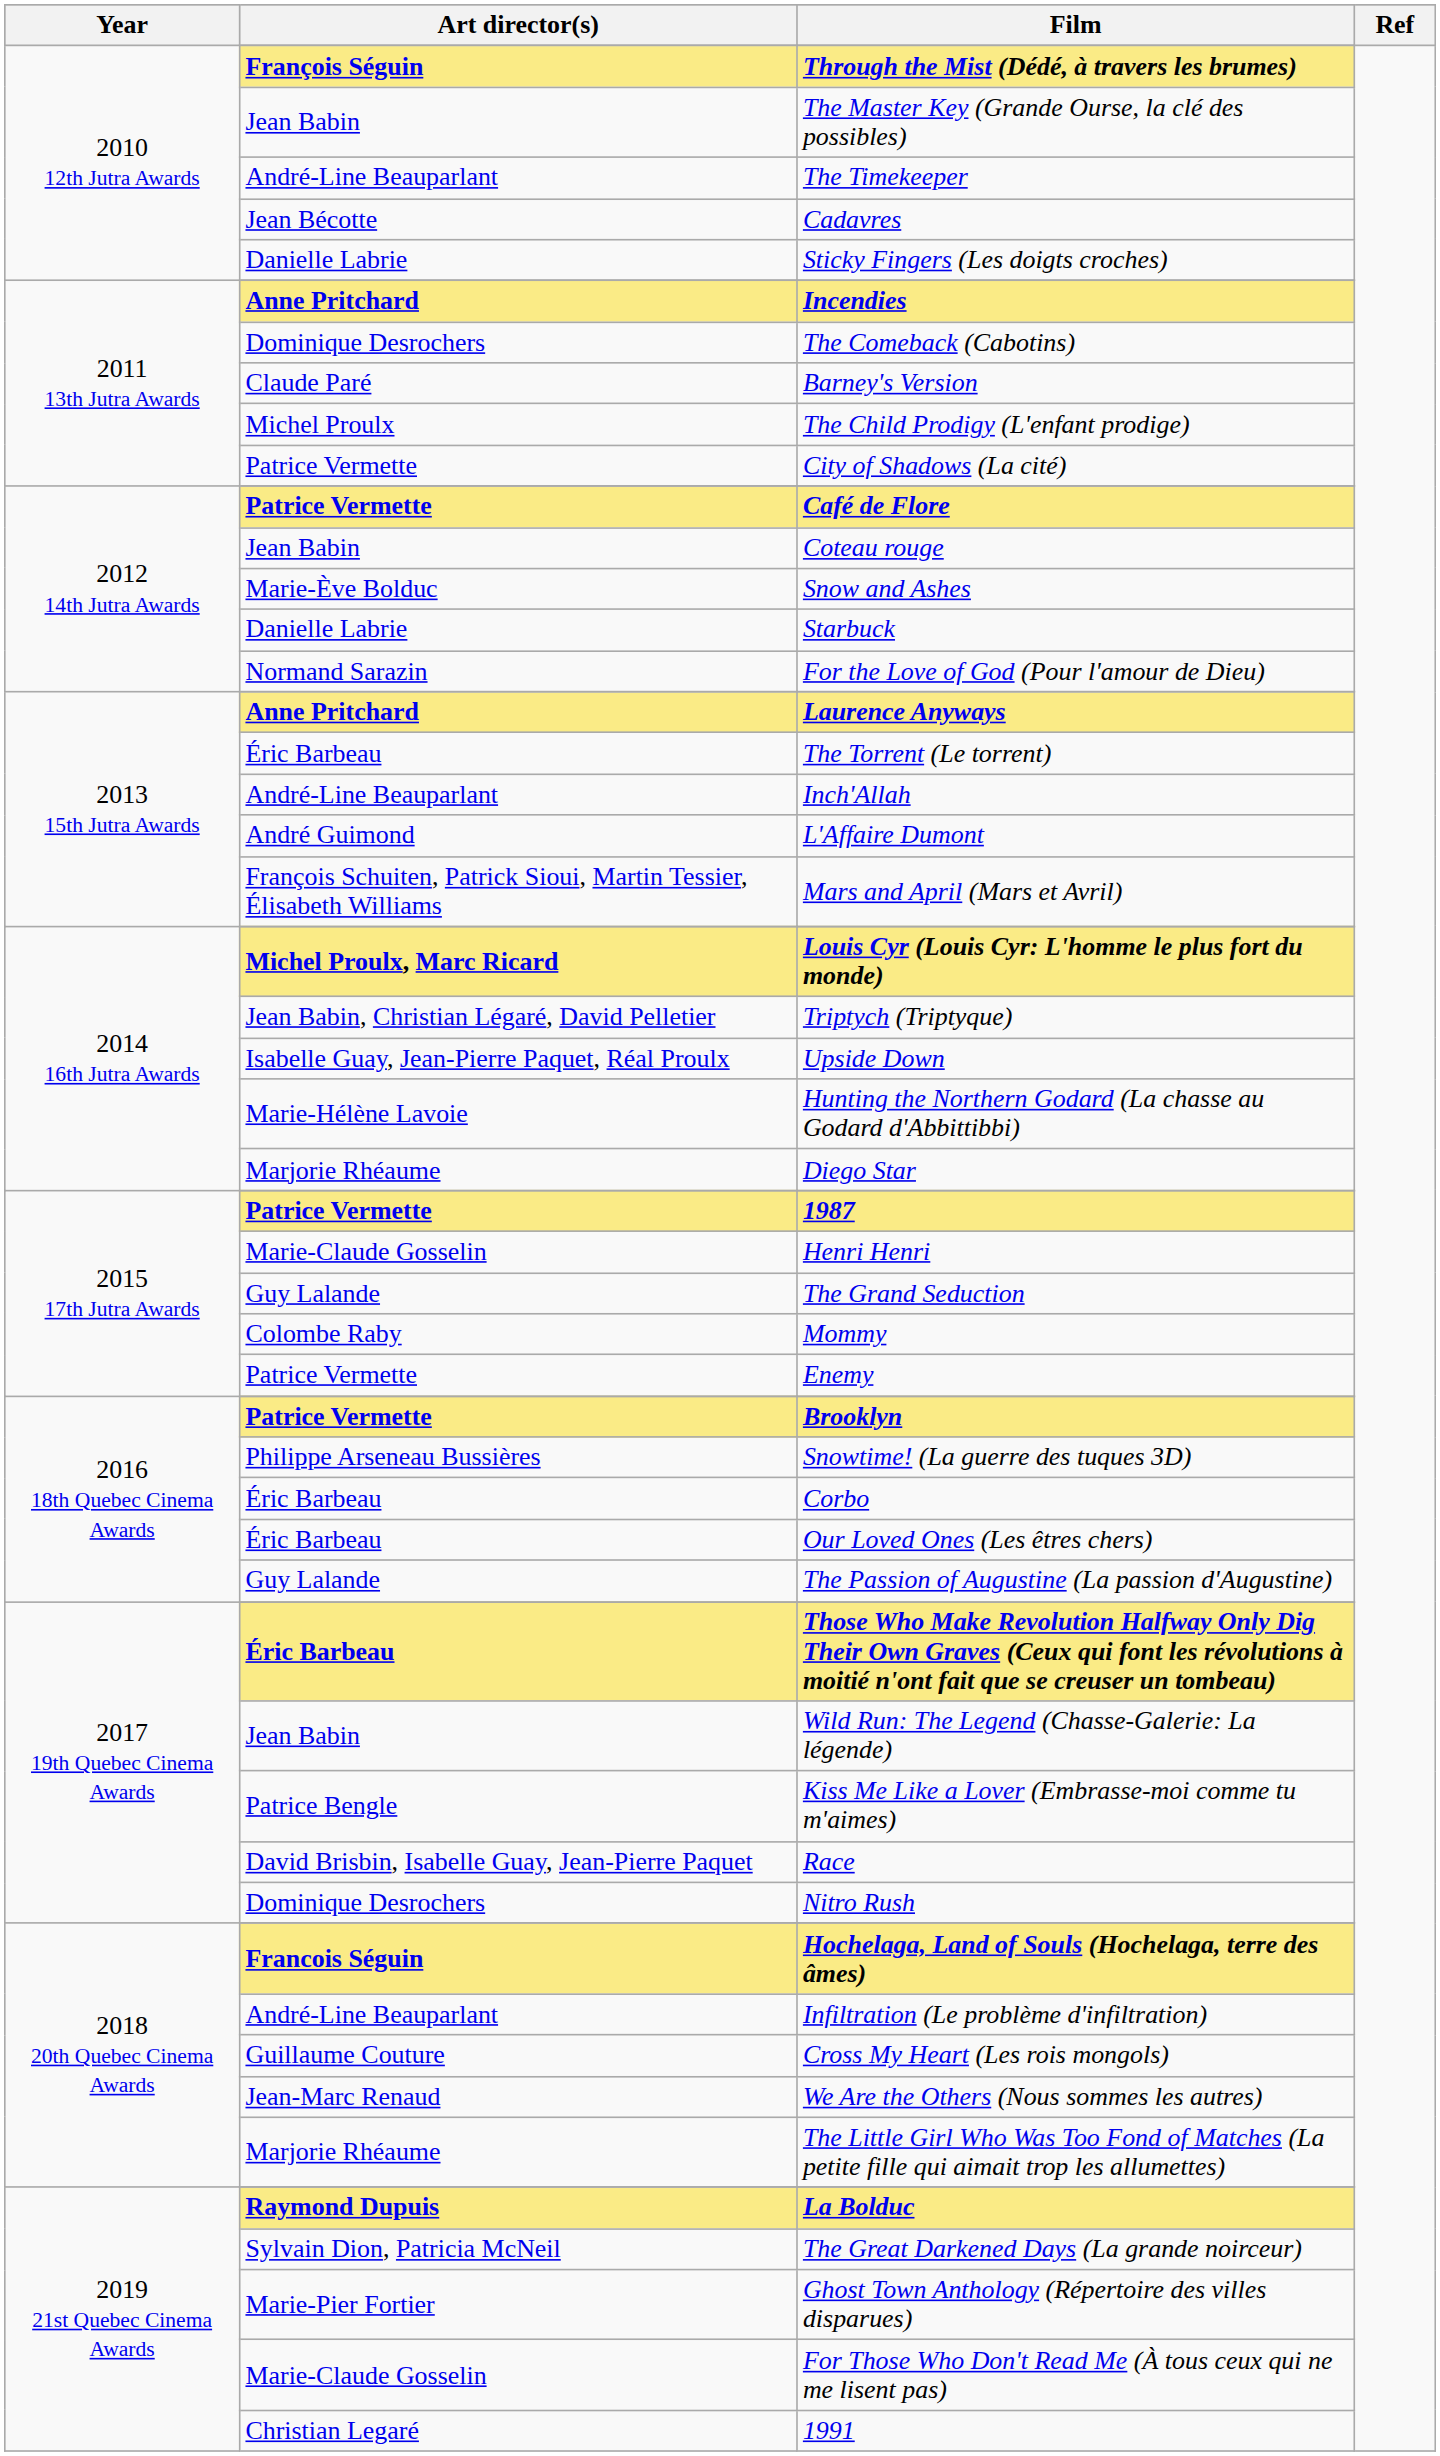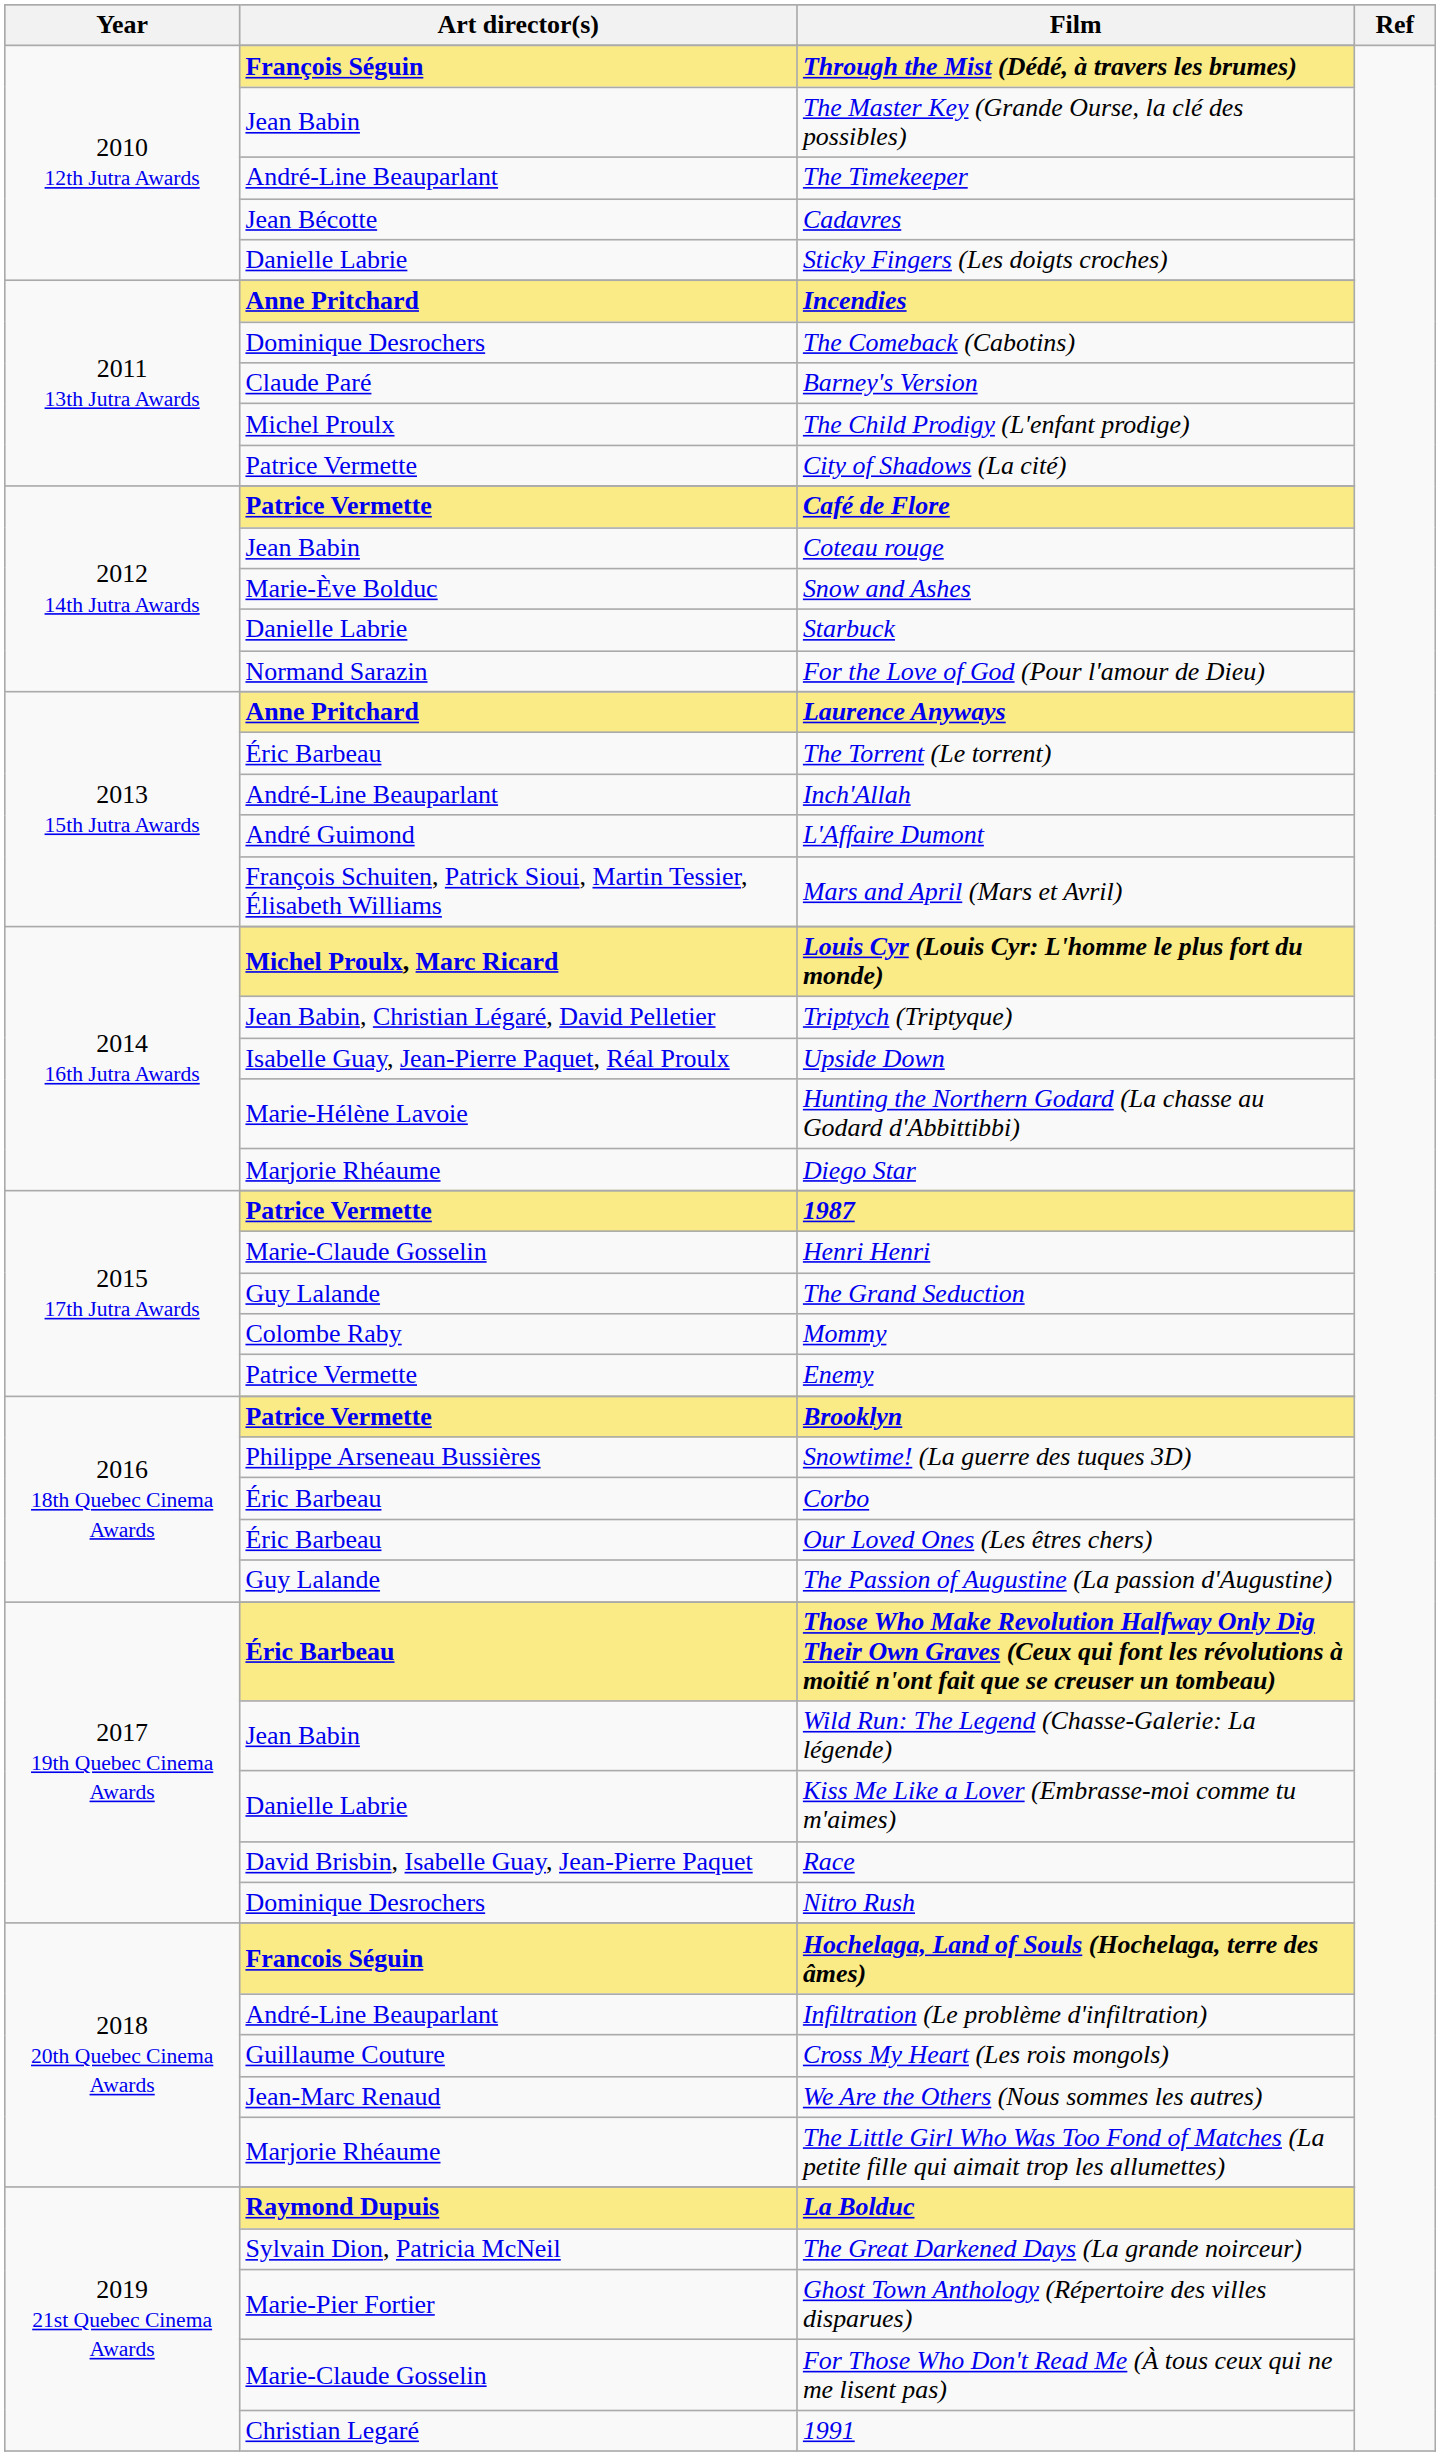 <table class="wikitable" style="width:100%;">
 <tr style="background:#bebebe;">
 <th style="width:8%;">Year</th>
 <th style="width:19%;">Art director(s)</th>
 <th style="width:19%;">Film</th>
 <th style="width:2%;">Ref</th>
 </tr>
 <tr>
 <td rowspan="6" align="center">2010 <br> <small><a href='#'>12th Jutra Awards</a></small></td>
 </tr>
 <tr style="background:#FAEB86">
 <td><strong><a href='#'>François Séguin</a></strong></td>
 <td><strong><em><a href='#'>Through the Mist</a> (Dédé, à travers les brumes)</em></strong></td>
 </tr>
 <tr>
 <td><a href='#'>Jean Babin</a></td>
 <td><em><a href='#'>The Master Key</a> (Grande Ourse, la clé des possibles)</em></td>
 </tr>
 <tr>
 <td><a href='#'>André-Line Beauparlant</a></td>
 <td><em><a href='#'>The Timekeeper</a></em></td>
 </tr>
 <tr>
 <td><a href='#'>Jean Bécotte</a></td>
 <td><em><a href='#'>Cadavres</a></em></td>
 </tr>
 <tr>
 <td><a href='#'>Danielle Labrie</a></td>
 <td><em><a href='#'>Sticky Fingers</a> (Les doigts croches)</em></td>
 </tr>
 <tr>
 <td rowspan="6" align="center">2011 <br> <small><a href='#'>13th Jutra Awards</a></small></td>
 </tr>
 <tr style="background:#FAEB86">
 <td><strong><a href='#'>Anne Pritchard</a></strong></td>
 <td><strong><em><a href='#'>Incendies</a></em></strong></td>
 </tr>
 <tr>
 <td><a href='#'>Dominique Desrochers</a></td>
 <td><em><a href='#'>The Comeback</a> (Cabotins)</em></td>
 </tr>
 <tr>
 <td><a href='#'>Claude Paré</a></td>
 <td><em><a href='#'>Barney's Version</a></em></td>
 </tr>
 <tr>
 <td><a href='#'>Michel Proulx</a></td>
 <td><em><a href='#'>The Child Prodigy</a> (L'enfant prodige)</em></td>
 </tr>
 <tr>
 <td><a href='#'>Patrice Vermette</a></td>
 <td><em><a href='#'>City of Shadows</a> (La cité)</em></td>
 </tr>
 <tr>
 <td rowspan="6" align="center">2012 <br> <small><a href='#'>14th Jutra Awards</a></small></td>
 </tr>
 <tr style="background:#FAEB86">
 <td><strong><a href='#'>Patrice Vermette</a></strong></td>
 <td><strong><em><a href='#'>Café de Flore</a></em></strong></td>
 </tr>
 <tr>
 <td><a href='#'>Jean Babin</a></td>
 <td><em><a href='#'>Coteau rouge</a></em></td>
 </tr>
 <tr>
 <td><a href='#'>Marie-Ève Bolduc</a></td>
 <td><em><a href='#'>Snow and Ashes</a></em></td>
 </tr>
 <tr>
 <td><a href='#'>Danielle Labrie</a></td>
 <td><em><a href='#'>Starbuck</a></em></td>
 </tr>
 <tr>
 <td><a href='#'>Normand Sarazin</a></td>
 <td><em><a href='#'>For the Love of God</a> (Pour l'amour de Dieu)</em></td>
 </tr>
 <tr>
 <td rowspan="6" align="center">2013 <br> <small><a href='#'>15th Jutra Awards</a></small></td>
 </tr>
 <tr style="background:#FAEB86">
 <td><strong><a href='#'>Anne Pritchard</a></strong></td>
 <td><strong><em><a href='#'>Laurence Anyways</a></em></strong></td>
 </tr>
 <tr>
 <td><a href='#'>Éric Barbeau</a></td>
 <td><em><a href='#'>The Torrent</a> (Le torrent)</em></td>
 </tr>
 <tr>
 <td><a href='#'>André-Line Beauparlant</a></td>
 <td><em><a href='#'>Inch'Allah</a></em></td>
 </tr>
 <tr>
 <td><a href='#'>André Guimond</a></td>
 <td><em><a href='#'>L'Affaire Dumont</a></em></td>
 </tr>
 <tr>
 <td><a href='#'>François Schuiten</a>, <a href='#'>Patrick Sioui</a>, <a href='#'>Martin Tessier</a>, <a href='#'>Élisabeth Williams</a></td>
 <td><em><a href='#'>Mars and April</a> (Mars et Avril)</em></td>
 </tr>
 <tr>
 <td rowspan="6" align="center">2014 <br> <small><a href='#'>16th Jutra Awards</a></small></td>
 </tr>
 <tr style="background:#FAEB86">
 <td><strong><a href='#'>Michel Proulx</a>, <a href='#'>Marc Ricard</a></strong></td>
 <td><strong><em><a href='#'>Louis Cyr</a> (Louis Cyr: L'homme le plus fort du monde)</em></strong></td>
 </tr>
 <tr>
 <td><a href='#'>Jean Babin</a>, <a href='#'>Christian Légaré</a>, <a href='#'>David Pelletier</a></td>
 <td><em><a href='#'>Triptych</a> (Triptyque)</em></td>
 </tr>
 <tr>
 <td><a href='#'>Isabelle Guay</a>, <a href='#'>Jean-Pierre Paquet</a>, <a href='#'>Réal Proulx</a></td>
 <td><em><a href='#'>Upside Down</a></em></td>
 </tr>
 <tr>
 <td><a href='#'>Marie-Hélène Lavoie</a></td>
 <td><em><a href='#'>Hunting the Northern Godard</a> (La chasse au Godard d'Abbittibbi)</em></td>
 </tr>
 <tr>
 <td><a href='#'>Marjorie Rhéaume</a></td>
 <td><em><a href='#'>Diego Star</a></em></td>
 </tr>
 <tr>
 <td rowspan="6" align="center">2015 <br> <small><a href='#'>17th Jutra Awards</a></small></td>
 </tr>
 <tr style="background:#FAEB86">
 <td><strong><a href='#'>Patrice Vermette</a></strong></td>
 <td><strong><em><a href='#'>1987</a></em></strong></td>
 </tr>
 <tr>
 <td><a href='#'>Marie-Claude Gosselin</a></td>
 <td><em><a href='#'>Henri Henri</a></em></td>
 </tr>
 <tr>
 <td><a href='#'>Guy Lalande</a></td>
 <td><em><a href='#'>The Grand Seduction</a></em></td>
 </tr>
 <tr>
 <td><a href='#'>Colombe Raby</a></td>
 <td><em><a href='#'>Mommy</a></em></td>
 </tr>
 <tr>
 <td><a href='#'>Patrice Vermette</a></td>
 <td><em><a href='#'>Enemy</a></em></td>
 </tr>
 <tr>
 <td rowspan="6" align="center">2016 <br> <small><a href='#'>18th Quebec Cinema Awards</a></small></td>
 </tr>
 <tr style="background:#FAEB86">
 <td><strong><a href='#'>Patrice Vermette</a></strong></td>
 <td><strong><em><a href='#'>Brooklyn</a></em></strong></td>
 </tr>
 <tr>
 <td><a href='#'>Philippe Arseneau Bussières</a></td>
 <td><em><a href='#'>Snowtime!</a> (La guerre des tuques 3D)</em></td>
 </tr>
 <tr>
 <td><a href='#'>Éric Barbeau</a></td>
 <td><em><a href='#'>Corbo</a></em></td>
 </tr>
 <tr>
 <td><a href='#'>Éric Barbeau</a></td>
 <td><em><a href='#'>Our Loved Ones</a> (Les êtres chers)</em></td>
 </tr>
 <tr>
 <td><a href='#'>Guy Lalande</a></td>
 <td><em><a href='#'>The Passion of Augustine</a> (La passion d'Augustine)</em></td>
 </tr>
 <tr>
 <td rowspan="6" align="center">2017 <br> <small><a href='#'>19th Quebec Cinema Awards</a></small></td>
 </tr>
 <tr style="background:#FAEB86">
 <td><strong><a href='#'>Éric Barbeau</a></strong></td>
 <td><strong><em><a href='#'>Those Who Make Revolution Halfway Only Dig Their Own Graves</a> (Ceux qui font les révolutions à moitié n'ont fait que se creuser un tombeau)</em></strong></td>
 </tr>
 <tr>
 <td><a href='#'>Jean Babin</a></td>
 <td><em><a href='#'>Wild Run: The Legend</a> (Chasse-Galerie: La légende)</em></td>
 </tr>
 <tr>
-<td><a href='#'>Patrice Bengle</a></td>
+<td><a href='#'>Danielle Labrie</a></td>
 <td><em><a href='#'>Kiss Me Like a Lover</a> (Embrasse-moi comme tu m'aimes)</em></td>
 </tr>
 <tr>
 <td><a href='#'>David Brisbin</a>, <a href='#'>Isabelle Guay</a>, <a href='#'>Jean-Pierre Paquet</a></td>
 <td><em><a href='#'>Race</a></em></td>
 </tr>
 <tr>
 <td><a href='#'>Dominique Desrochers</a></td>
 <td><em><a href='#'>Nitro Rush</a></em></td>
 </tr>
 <tr>
 <td rowspan="6" align="center">2018 <br> <small><a href='#'>20th Quebec Cinema Awards</a></small></td>
 </tr>
 <tr style="background:#FAEB86">
 <td><strong><a href='#'>Francois Séguin</a></strong></td>
 <td><strong><em><a href='#'>Hochelaga, Land of Souls</a> (Hochelaga, terre des âmes)</em></strong></td>
 </tr>
 <tr>
 <td><a href='#'>André-Line Beauparlant</a></td>
 <td><em><a href='#'>Infiltration</a> (Le problème d'infiltration)</em></td>
 </tr>
 <tr>
 <td><a href='#'>Guillaume Couture</a></td>
 <td><em><a href='#'>Cross My Heart</a> (Les rois mongols)</em></td>
 </tr>
 <tr>
 <td><a href='#'>Jean-Marc Renaud</a></td>
 <td><em><a href='#'>We Are the Others</a> (Nous sommes les autres)</em></td>
 </tr>
 <tr>
 <td><a href='#'>Marjorie Rhéaume</a></td>
 <td><em><a href='#'>The Little Girl Who Was Too Fond of Matches</a> (La petite fille qui aimait trop les allumettes)</em></td>
 </tr>
 <tr>
 <td rowspan="6" align="center">2019 <br> <small><a href='#'>21st Quebec Cinema Awards</a></small></td>
 </tr>
 <tr style="background:#FAEB86">
 <td><strong><a href='#'>Raymond Dupuis</a></strong></td>
 <td><strong><em><a href='#'>La Bolduc</a></em></strong></td>
 </tr>
 <tr>
 <td><a href='#'>Sylvain Dion</a>, <a href='#'>Patricia McNeil</a></td>
 <td><em><a href='#'>The Great Darkened Days</a> (La grande noirceur)</em></td>
 </tr>
 <tr>
 <td><a href='#'>Marie-Pier Fortier</a></td>
 <td><em><a href='#'>Ghost Town Anthology</a> (Répertoire des villes disparues)</em></td>
 </tr>
 <tr>
 <td><a href='#'>Marie-Claude Gosselin</a></td>
 <td><em><a href='#'>For Those Who Don't Read Me</a> (À tous ceux qui ne me lisent pas)</em></td>
 </tr>
 <tr>
 <td><a href='#'>Christian Legaré</a></td>
 <td><em><a href='#'>1991</a></em></td>
 </tr>
 </table>
